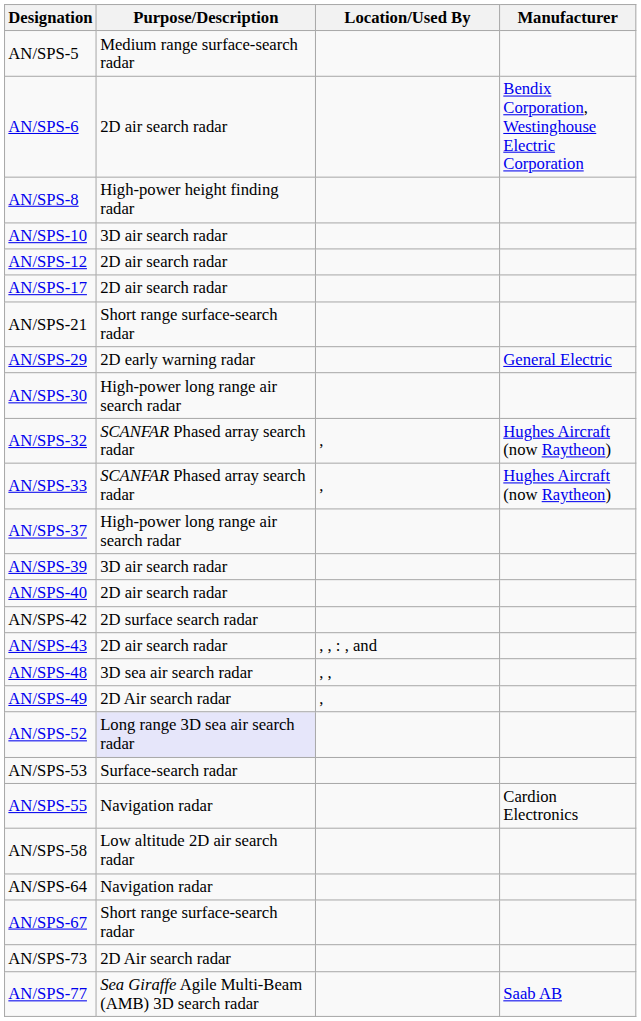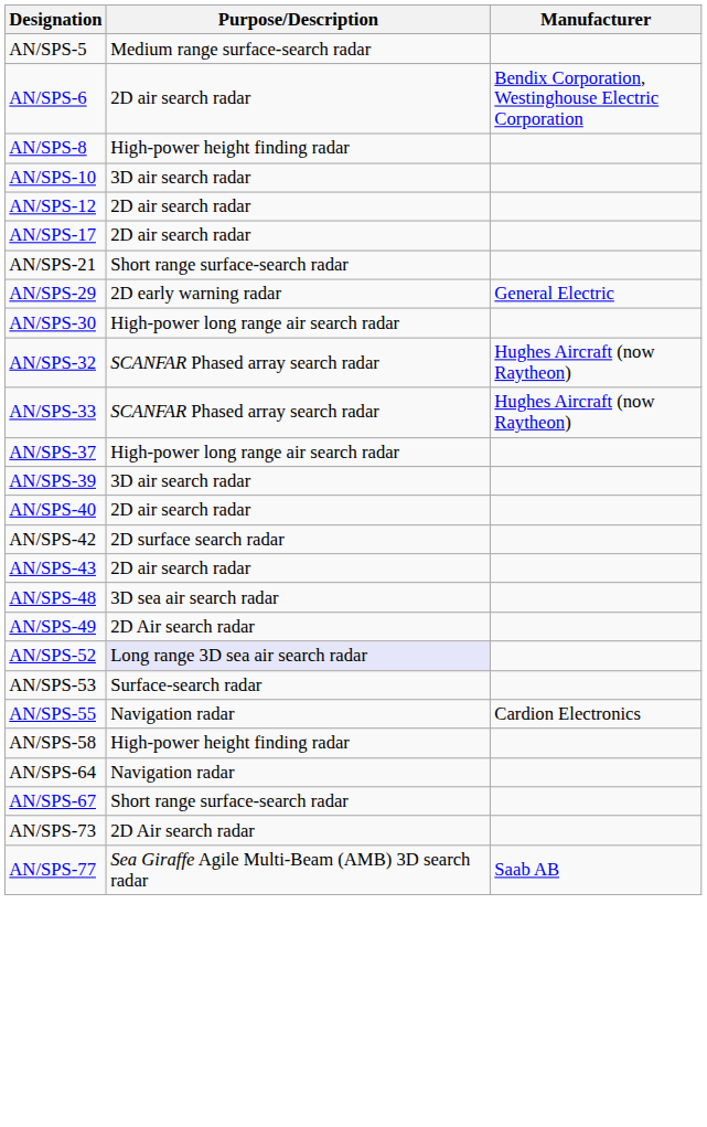 <table class="wikitable sortable">
 <tr>
 <th scope="col">Designation</th>
 <th scope="col" style="width: 500px;">Purpose/Description</th>
-<th scope="col" style="width: 500px;">Location/Used By</th>
 <th scope="col" style="width: 250px;">Manufacturer</th>
 </tr>
 <tr>
 <td>AN/SPS-5</td>
 <td>Medium range surface-search radar</td>
 <td></td>
-<td></td>
 </tr>
 <tr>
 <td><a href='#'>AN/SPS-6</a></td>
 <td>2D air search radar</td>
-<td></td>
 <td><a href='#'>Bendix Corporation</a>, <a href='#'>Westinghouse Electric Corporation</a></td>
 </tr>
 <tr>
 <td><a href='#'>AN/SPS-8</a></td>
 <td>High-power height finding radar</td>
 <td></td>
-<td></td>
 </tr>
 <tr>
 <td><a href='#'>AN/SPS-10</a></td>
 <td>3D air search radar</td>
-<td></td>
 <td></td>
 </tr>
 <tr>
 <td><a href='#'>AN/SPS-12</a></td>
 <td>2D air search radar</td>
 <td></td>
-<td></td>
 </tr>
 <tr>
 <td><a href='#'>AN/SPS-17</a></td>
 <td>2D air search radar</td>
-<td></td>
 <td></td>
 </tr>
 <tr>
 <td>AN/SPS-21</td>
 <td>Short range surface-search radar</td>
 <td></td>
-<td></td>
 </tr>
 <tr>
 <td><a href='#'>AN/SPS-29</a></td>
 <td>2D early warning radar</td>
-<td></td>
 <td><a href='#'>General Electric</a></td>
 </tr>
 <tr>
 <td><a href='#'>AN/SPS-30</a></td>
 <td>High-power long range air search radar</td>
 <td></td>
-<td></td>
 </tr>
 <tr>
 <td><a href='#'>AN/SPS-32</a></td>
 <td><em>SCANFAR</em> Phased array search radar</td>
-<td>, </td>
 <td><a href='#'>Hughes Aircraft</a> (now <a href='#'>Raytheon</a>)</td>
 </tr>
 <tr>
 <td><a href='#'>AN/SPS-33</a></td>
 <td><em>SCANFAR</em> Phased array search radar</td>
-<td>, </td>
 <td><a href='#'>Hughes Aircraft</a> (now <a href='#'>Raytheon</a>)</td>
 </tr>
 <tr>
 <td><a href='#'>AN/SPS-37</a></td>
 <td>High-power long range air search radar</td>
 <td></td>
-<td></td>
 </tr>
 <tr>
 <td><a href='#'>AN/SPS-39</a></td>
 <td>3D air search radar</td>
-<td></td>
 <td></td>
 </tr>
 <tr>
 <td><a href='#'>AN/SPS-40</a></td>
 <td>2D air search radar</td>
 <td></td>
-<td></td>
 </tr>
 <tr>
 <td>AN/SPS-42</td>
 <td>2D surface search radar</td>
 <td></td>
-<td></td>
 </tr>
 <tr>
 <td><a href='#'>AN/SPS-43</a></td>
 <td>2D air search radar</td>
-<td>, , : ,  and </td>
 <td></td>
 </tr>
 <tr>
 <td><a href='#'>AN/SPS-48</a></td>
 <td>3D sea air search radar</td>
-<td>, , </td>
 <td></td>
 </tr>
 <tr>
 <td><a href='#'>AN/SPS-49</a></td>
 <td>2D Air search radar</td>
-<td>, </td>
 <td></td>
 </tr>
 <tr>
 <td><a href='#'>AN/SPS-52</a></td>
 <td style="background: lavender;">Long range 3D sea air search radar</td>
 <td></td>
-<td></td>
 </tr>
 <tr>
 <td>AN/SPS-53</td>
 <td>Surface-search radar</td>
 <td></td>
-<td></td>
 </tr>
 <tr>
 <td><a href='#'>AN/SPS-55</a></td>
 <td>Navigation radar</td>
-<td></td>
 <td>Cardion Electronics</td>
 </tr>
 <tr>
 <td>AN/SPS-58</td>
-<td>Low altitude 2D air search radar</td>
-<td></td>
+<td>High-power height finding radar</td>
 <td></td>
 </tr>
 <tr>
 <td>AN/SPS-64</td>
 <td>Navigation radar</td>
 <td></td>
-<td></td>
 </tr>
 <tr>
 <td><a href='#'>AN/SPS-67</a></td>
 <td>Short range surface-search radar</td>
-<td></td>
 <td></td>
 </tr>
 <tr>
 <td>AN/SPS-73</td>
 <td>2D Air search radar</td>
 <td></td>
-<td></td>
 </tr>
 <tr>
 <td><a href='#'>AN/SPS-77</a></td>
 <td><em>Sea Giraffe</em> Agile Multi-Beam (AMB) 3D search radar</td>
-<td></td>
 <td><a href='#'>Saab AB</a></td>
 </tr>
 </table>
